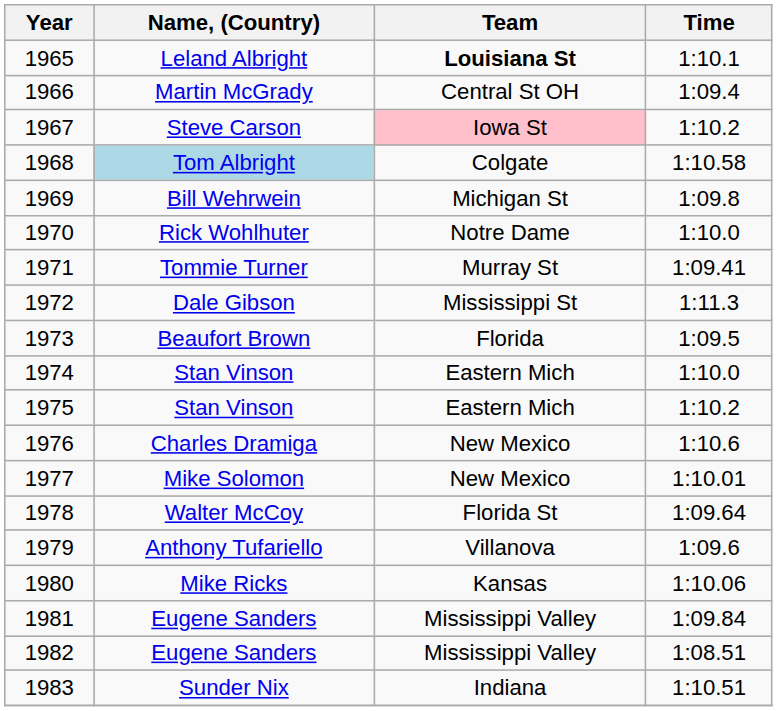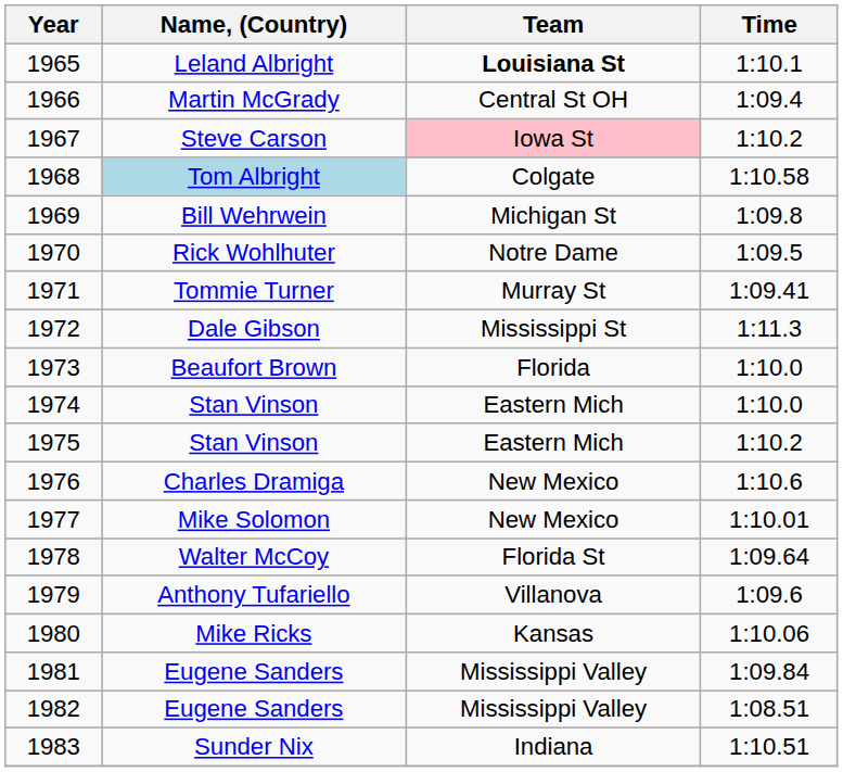 <table class="wikitable sortable" style="font-size:90%; width: 80%; text-align: center;">
 <tr>
 <th>Year</th>
 <th>Name, (Country)</th>
 <th>Team</th>
 <th>Time</th>
 </tr>
 <tr>
 <td>1965</td>
 <td><a href='#'>Leland Albright</a></td>
 <td><strong>Louisiana St</strong></td>
 <td>1:10.1</td>
 </tr>
 <tr>
 <td>1966</td>
 <td><a href='#'>Martin McGrady</a></td>
 <td>Central St OH</td>
 <td>1:09.4</td>
 </tr>
 <tr>
 <td>1967</td>
 <td><a href='#'>Steve Carson</a></td>
 <td style="background: pink;">Iowa St</td>
 <td>1:10.2</td>
 </tr>
 <tr>
 <td>1968</td>
 <td style="background: lightblue;"><a href='#'>Tom Albright</a></td>
 <td>Colgate</td>
 <td>1:10.58</td>
 </tr>
 <tr>
 <td>1969</td>
 <td><a href='#'>Bill Wehrwein</a></td>
 <td>Michigan St</td>
 <td>1:09.8</td>
 </tr>
 <tr>
 <td>1970</td>
 <td><a href='#'>Rick Wohlhuter</a></td>
 <td>Notre Dame</td>
-<td>1:10.0</td>
+<td>1:09.5</td>
 </tr>
 <tr>
 <td>1971</td>
 <td><a href='#'>Tommie Turner</a></td>
 <td>Murray St</td>
 <td>1:09.41</td>
 </tr>
 <tr>
 <td>1972</td>
 <td><a href='#'>Dale Gibson</a></td>
 <td>Mississippi St</td>
 <td>1:11.3</td>
 </tr>
 <tr>
 <td>1973</td>
 <td><a href='#'>Beaufort Brown</a></td>
 <td>Florida</td>
-<td>1:09.5</td>
+<td>1:10.0</td>
 </tr>
 <tr>
 <td>1974</td>
 <td><a href='#'>Stan Vinson</a></td>
 <td>Eastern Mich</td>
 <td>1:10.0</td>
 </tr>
 <tr>
 <td>1975</td>
 <td><a href='#'>Stan Vinson</a></td>
 <td>Eastern Mich</td>
 <td>1:10.2</td>
 </tr>
 <tr>
 <td>1976</td>
 <td><a href='#'>Charles Dramiga</a> </td>
 <td>New Mexico</td>
 <td>1:10.6</td>
 </tr>
 <tr>
 <td>1977</td>
 <td><a href='#'>Mike Solomon</a> </td>
 <td>New Mexico</td>
 <td>1:10.01</td>
 </tr>
 <tr>
 <td>1978</td>
 <td><a href='#'>Walter McCoy</a></td>
 <td>Florida St</td>
 <td>1:09.64</td>
 </tr>
 <tr>
 <td>1979</td>
 <td><a href='#'>Anthony Tufariello</a></td>
 <td>Villanova</td>
 <td>1:09.6</td>
 </tr>
 <tr>
 <td>1980</td>
 <td><a href='#'>Mike Ricks</a></td>
 <td>Kansas</td>
 <td>1:10.06</td>
 </tr>
 <tr>
 <td>1981</td>
 <td><a href='#'>Eugene Sanders</a></td>
 <td>Mississippi Valley</td>
 <td>1:09.84</td>
 </tr>
 <tr>
 <td>1982</td>
 <td><a href='#'>Eugene Sanders</a></td>
 <td>Mississippi Valley</td>
 <td>1:08.51</td>
 </tr>
 <tr>
 <td>1983</td>
 <td><a href='#'>Sunder Nix</a></td>
 <td>Indiana</td>
 <td>1:10.51</td>
 </tr>
 <tr>
 </tr>
 </table>
